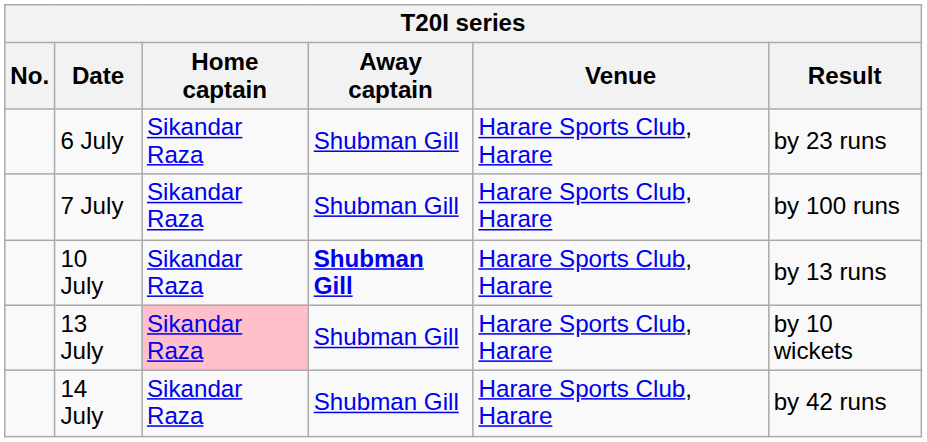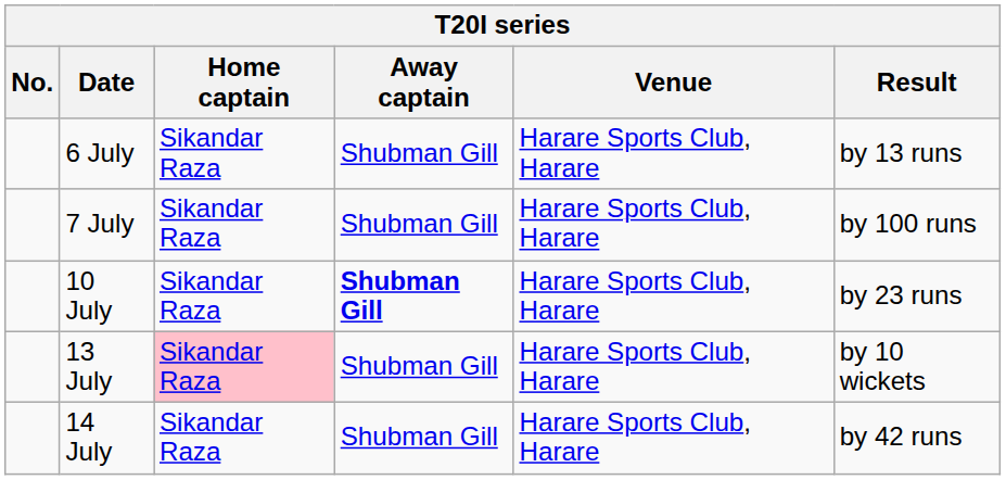 <table class="wikitable">
 <tr>
 <th colspan="9">T20I series</th>
 </tr>
 <tr>
 <th>No.</th>
 <th>Date</th>
 <th>Home captain</th>
 <th>Away captain</th>
 <th>Venue</th>
 <th>Result</th>
 </tr>
 <tr>
 <td></td>
 <td>6 July</td>
 <td><a href='#'>Sikandar Raza</a></td>
 <td><a href='#'>Shubman Gill</a></td>
 <td><a href='#'>Harare Sports Club</a>, <a href='#'>Harare</a></td>
-<td> by 23 runs</td>
+<td> by 13 runs</td>
 </tr>
 <tr>
 <td></td>
 <td>7 July</td>
 <td><a href='#'>Sikandar Raza</a></td>
 <td><a href='#'>Shubman Gill</a></td>
 <td><a href='#'>Harare Sports Club</a>, <a href='#'>Harare</a></td>
 <td> by 100 runs</td>
 </tr>
 <tr>
 <td></td>
 <td>10 July</td>
 <td><a href='#'>Sikandar Raza</a></td>
 <td><strong><a href='#'>Shubman Gill</a></strong></td>
 <td><a href='#'>Harare Sports Club</a>, <a href='#'>Harare</a></td>
-<td> by 13 runs</td>
+<td> by 23 runs</td>
 </tr>
 <tr>
 <td></td>
 <td>13 July</td>
 <td style="background: pink;"><a href='#'>Sikandar Raza</a></td>
 <td><a href='#'>Shubman Gill</a></td>
 <td><a href='#'>Harare Sports Club</a>, <a href='#'>Harare</a></td>
 <td> by 10 wickets</td>
 </tr>
 <tr>
 <td></td>
 <td>14 July</td>
 <td><a href='#'>Sikandar Raza</a></td>
 <td><a href='#'>Shubman Gill</a></td>
 <td><a href='#'>Harare Sports Club</a>, <a href='#'>Harare</a></td>
 <td> by 42 runs</td>
 </tr>
 </table>
